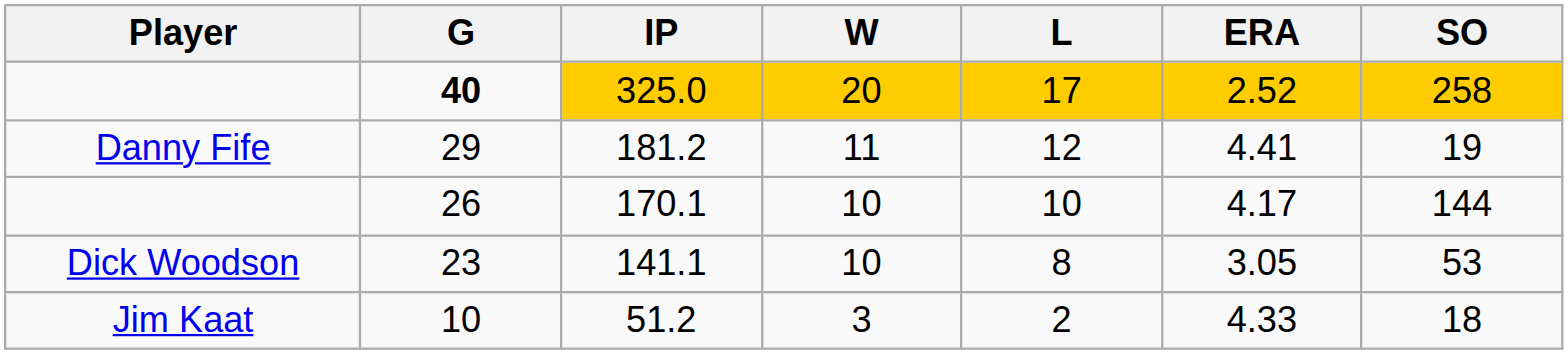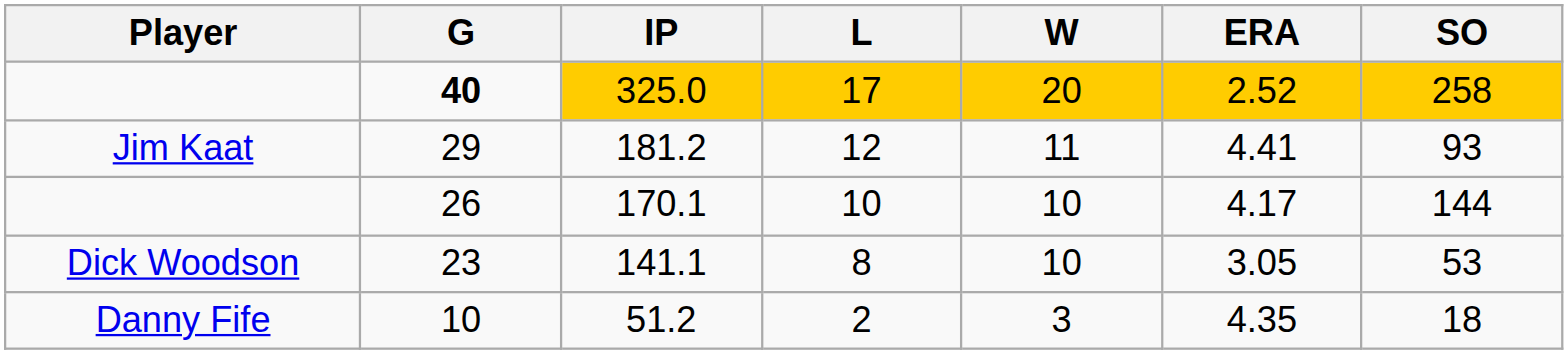 <table class="wikitable sortable">
 <tr>
 <th bgcolor="#DDDDFF" width="16%">Player</th>
 <th bgcolor="#DDDDFF" width="9%">G</th>
 <th bgcolor="#DDDDFF" width="9%">IP</th>
+<th bgcolor="#DDDDFF" width="9%">L</th>
 <th bgcolor="#DDDDFF" width="9%">W</th>
-<th bgcolor="#DDDDFF" width="9%">L</th>
 <th bgcolor="#DDDDFF" width="9%">ERA</th>
 <th bgcolor="#DDDDFF" width="9%">SO</th>
 </tr>
 <tr align="center">
 <td></td>
 <td><strong>40</strong></td>
 <td bgcolor="#FFCC00">325.0</td>
+<td bgcolor="#FFCC00">17</td>
 <td bgcolor="#FFCC00">20</td>
-<td bgcolor="#FFCC00">17</td>
 <td bgcolor="#FFCC00">2.52</td>
 <td bgcolor="#FFCC00">258</td>
 </tr>
 <tr align="center">
-<td><a href='#'>Danny Fife</a></td>
+<td><a href='#'>Jim Kaat</a></td>
 <td>29</td>
 <td>181.2</td>
+<td>12</td>
 <td>11</td>
-<td>12</td>
 <td>4.41</td>
-<td>19</td>
+<td>93</td>
 </tr>
 <tr align=center>
 <td></td>
 <td>26</td>
 <td>170.1</td>
 <td>10</td>
 <td>10</td>
 <td>4.17</td>
 <td>144</td>
 </tr>
 <tr align="center">
 <td><a href='#'>Dick Woodson</a></td>
 <td>23</td>
 <td>141.1</td>
+<td>8</td>
 <td>10</td>
-<td>8</td>
 <td>3.05</td>
 <td>53</td>
 </tr>
 <tr align=center>
-<td><a href='#'>Jim Kaat</a></td>
+<td><a href='#'>Danny Fife</a></td>
 <td>10</td>
 <td>51.2</td>
+<td>2</td>
 <td>3</td>
-<td>2</td>
-<td>4.33</td>
+<td>4.35</td>
 <td>18</td>
 </tr>
 </table>
